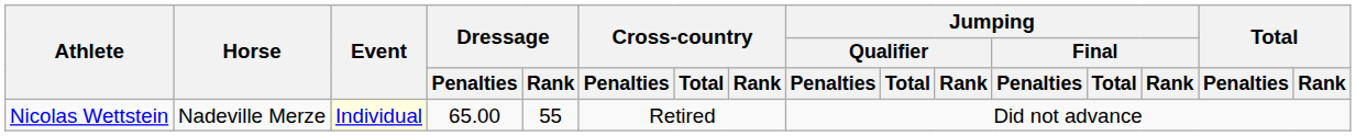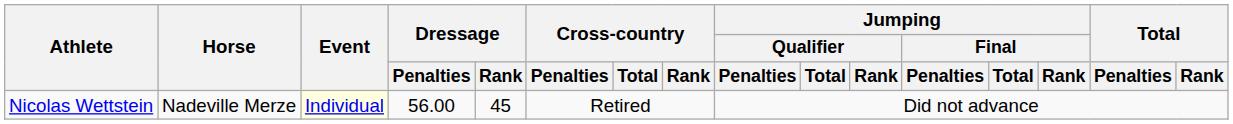 <table class=wikitable style="font-size:90%">
 <tr>
 <th rowspan="3">Athlete</th>
 <th rowspan="3">Horse</th>
 <th rowspan="3">Event</th>
 <th colspan="2" rowspan="2">Dressage</th>
 <th colspan="3" rowspan="2">Cross-country</th>
 <th colspan="6">Jumping</th>
 <th colspan="2" rowspan="2">Total</th>
 </tr>
 <tr style="font-size:95%">
 <th colspan="3">Qualifier</th>
 <th colspan="3">Final</th>
 </tr>
 <tr style="font-size:95%">
 <th>Penalties</th>
 <th>Rank</th>
 <th>Penalties</th>
 <th>Total</th>
 <th>Rank</th>
 <th>Penalties</th>
 <th>Total</th>
 <th>Rank</th>
 <th>Penalties</th>
 <th>Total</th>
 <th>Rank</th>
 <th>Penalties</th>
 <th>Rank</th>
 </tr>
 <tr align=center>
 <td align=left><a href='#'>Nicolas Wettstein</a></td>
 <td align=left>Nadeville Merze</td>
 <td align=left style="background: lightyellow;"><a href='#'>Individual</a></td>
-<td>65.00</td>
-<td>55</td>
+<td>56.00</td>
+<td>45</td>
 <td colspan=3>Retired</td>
 <td colspan=8>Did not advance</td>
 </tr>
 </table>
